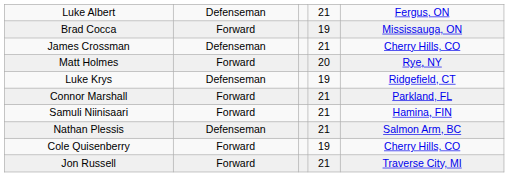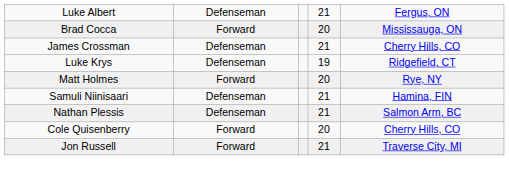 <table class="wikitable" width="60%">
 <tr align="center" bgcolor="">
 <td>Luke Albert</td>
 <td>Defenseman</td>
 <td></td>
 <td>21</td>
 <td><a href='#'>Fergus, ON</a></td>
 </tr>
 <tr align="center" bgcolor="f0f0f0">
 <td>Brad Cocca</td>
 <td>Forward</td>
 <td></td>
-<td>19</td>
+<td>20</td>
 <td><a href='#'>Mississauga, ON</a></td>
 </tr>
 <tr align="center" bgcolor="">
 <td>James Crossman</td>
 <td>Defenseman</td>
 <td></td>
 <td>21</td>
 <td><a href='#'>Cherry Hills, CO</a></td>
 </tr>
+<tr align="center" bgcolor="">
+<td>Luke Krys</td>
+<td>Defenseman</td>
+<td></td>
+<td>19</td>
+<td><a href='#'>Ridgefield, CT</a></td>
+</tr>
 <tr align="center" bgcolor="f0f0f0">
 <td>Matt Holmes</td>
 <td>Forward</td>
 <td></td>
 <td>20</td>
 <td><a href='#'>Rye, NY</a></td>
 </tr>
 <tr align="center" bgcolor="">
-<td>Luke Krys</td>
+<td>Samuli Niinisaari</td>
 <td>Defenseman</td>
-<td></td>
-<td>19</td>
-<td><a href='#'>Ridgefield, CT</a></td>
-</tr>
-<tr align="center" bgcolor="f0f0f0">
-<td>Connor Marshall</td>
-<td>Forward</td>
-<td></td>
-<td>21</td>
-<td><a href='#'>Parkland, FL</a></td>
-</tr>
-<tr align="center" bgcolor="">
-<td>Samuli Niinisaari</td>
-<td>Forward</td>
 <td></td>
 <td>21</td>
 <td><a href='#'>Hamina, FIN</a></td>
 </tr>
 <tr align="center" bgcolor="f0f0f0">
 <td>Nathan Plessis</td>
 <td>Defenseman</td>
 <td></td>
 <td>21</td>
 <td><a href='#'>Salmon Arm, BC</a></td>
 </tr>
 <tr align="center" bgcolor="">
 <td>Cole Quisenberry</td>
 <td>Forward</td>
 <td></td>
-<td>19</td>
+<td>20</td>
 <td><a href='#'>Cherry Hills, CO</a></td>
 </tr>
 <tr align="center" bgcolor="f0f0f0">
 <td>Jon Russell</td>
 <td>Forward</td>
 <td></td>
 <td>21</td>
 <td><a href='#'>Traverse City, MI</a></td>
 </tr>
 </table>
